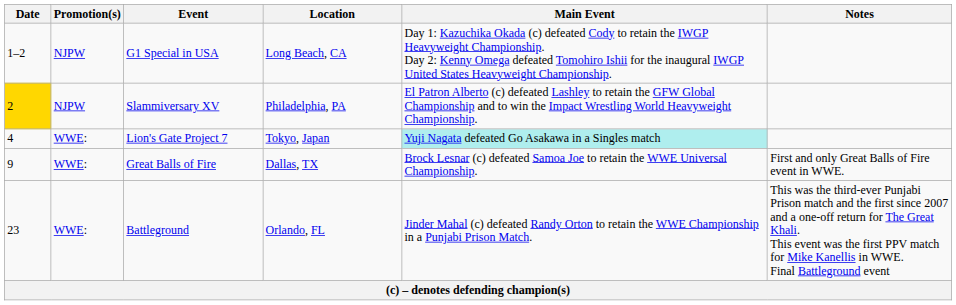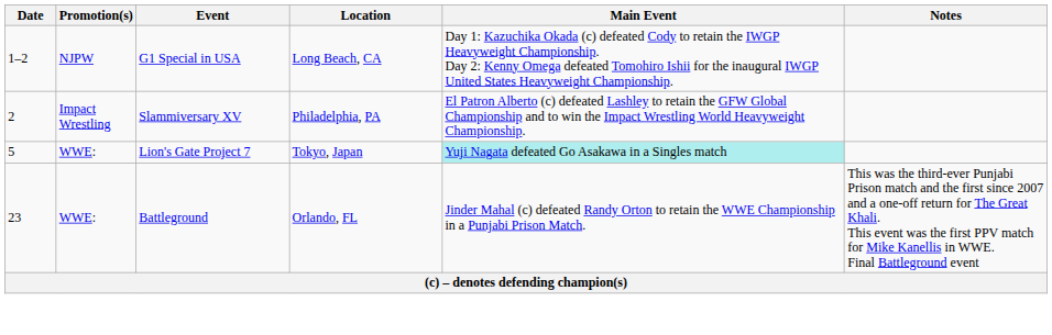 <table class="wikitable" style="width:100%;">
 <tr>
 <th width=5%>Date</th>
 <th width=5%>Promotion(s)</th>
 <th width=15%>Event</th>
 <th width=15%>Location</th>
 <th width=40%>Main Event</th>
 <th width=20%>Notes</th>
 </tr>
 <tr>
 <td>1–2</td>
 <td><a href='#'>NJPW</a></td>
 <td><a href='#'>G1 Special in USA</a></td>
 <td><a href='#'>Long Beach</a>, <a href='#'>CA</a></td>
 <td>Day 1: <a href='#'>Kazuchika Okada</a> (c) defeated <a href='#'>Cody</a> to retain the <a href='#'>IWGP Heavyweight Championship</a>.<br> Day 2: <a href='#'>Kenny Omega</a> defeated <a href='#'>Tomohiro Ishii</a> for the inaugural <a href='#'>IWGP United States Heavyweight Championship</a>.</td>
 <td></td>
 </tr>
 <tr>
-<td style="background: gold;">2</td>
-<td><a href='#'>NJPW</a></td>
+<td>2</td>
+<td><a href='#'>Impact Wrestling</a></td>
 <td><a href='#'>Slammiversary XV</a></td>
 <td><a href='#'>Philadelphia</a>, <a href='#'>PA</a></td>
 <td><a href='#'>El Patron Alberto</a> (c) defeated <a href='#'>Lashley</a> to retain the <a href='#'>GFW Global Championship</a> and to win the <a href='#'>Impact Wrestling World Heavyweight Championship</a>.</td>
 <td></td>
 </tr>
 <tr>
-<td>4</td>
+<td>5</td>
 <td><a href='#'>WWE</a>:<br></td>
 <td><a href='#'>Lion's Gate Project 7</a></td>
 <td><a href='#'>Tokyo</a>, <a href='#'>Japan</a></td>
 <td style="background: paleturquoise;"><a href='#'>Yuji Nagata</a> defeated Go Asakawa in a Singles match</td>
 <td></td>
-</tr>
-<tr>
-<td>9</td>
-<td><a href='#'>WWE</a>:<br></td>
-<td><a href='#'>Great Balls of Fire</a></td>
-<td><a href='#'>Dallas</a>, <a href='#'>TX</a></td>
-<td><a href='#'>Brock Lesnar</a> (c) defeated <a href='#'>Samoa Joe</a> to retain the <a href='#'>WWE Universal Championship</a>.</td>
-<td>First and only Great Balls of Fire event in WWE.</td>
 </tr>
 <tr>
 <td>23</td>
 <td><a href='#'>WWE</a>:<br></td>
 <td><a href='#'>Battleground</a></td>
 <td><a href='#'>Orlando</a>, <a href='#'>FL</a></td>
 <td><a href='#'>Jinder Mahal</a> (c) defeated <a href='#'>Randy Orton</a> to retain the <a href='#'>WWE Championship</a> in a <a href='#'>Punjabi Prison Match</a>.</td>
 <td>This was the third-ever Punjabi Prison match and the first since 2007 and a one-off return for <a href='#'>The Great Khali</a>.<br>This event was the first PPV match for <a href='#'>Mike Kanellis</a> in WWE.<br>Final <a href='#'>Battleground</a> event</td>
 </tr>
 <tr>
 <th colspan="6">(c) – denotes defending champion(s)</th>
 </tr>
 </table>
